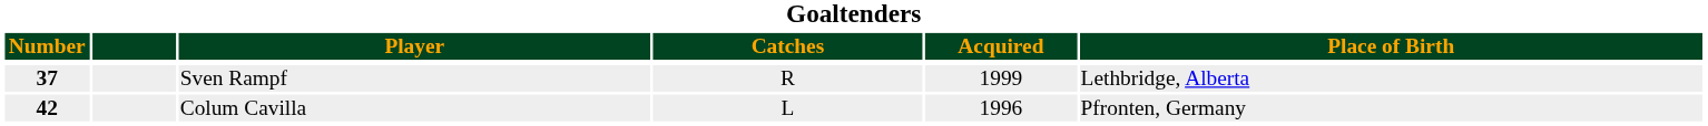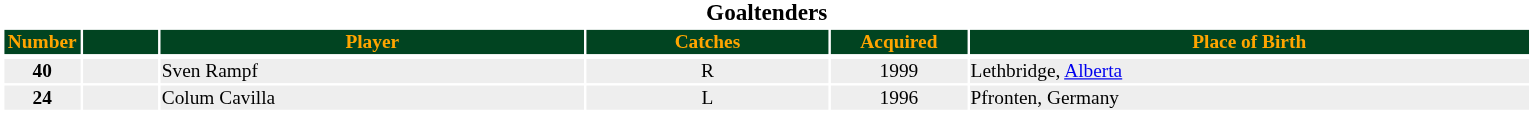 <table class="toccolours" style="width:100%">
 <tr>
 <th colspan=6><big>Goaltenders </big></th>
 </tr>
 <tr style="background:#014421; color:#FFA500">
 <th width=5%>Number</th>
 <th width=5%></th>
 <th !width=15%>Player</th>
 <th width=16%>Catches</th>
 <th width=9%>Acquired</th>
 <th width=37%>Place of Birth</th>
 </tr>
 <tr>
 </tr>
 <tr style="background:#eee">
-<td align=center><strong>37</strong></td>
+<td align=center><strong>40</strong></td>
 <td align=center></td>
 <td>Sven Rampf</td>
 <td align=center>R</td>
 <td align=center>1999</td>
 <td>Lethbridge, <a href='#'>Alberta</a></td>
 </tr>
 <tr style="background:#eee">
-<td align=center><strong>42</strong></td>
+<td align=center><strong>24</strong></td>
 <td align=center></td>
 <td>Colum Cavilla</td>
 <td align=center>L</td>
 <td align=center>1996</td>
 <td>Pfronten, Germany</td>
 </tr>
 </table>
